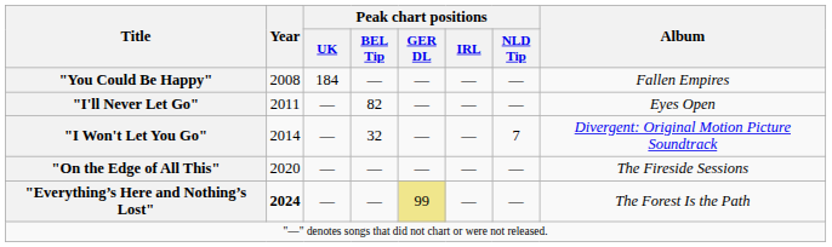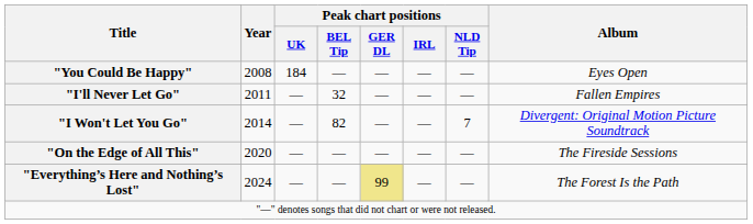 <table class="wikitable plainrowheaders" style="text-align:center;">
 <tr>
 <th scope="col" rowspan="2">Title</th>
 <th scope="col" rowspan="2">Year</th>
 <th scope="col" colspan="5">Peak chart positions</th>
 <th scope="col" rowspan="2">Album</th>
 </tr>
 <tr>
 <th scope="col" style="width:3em;font-size:90%;"><a href='#'>UK</a><br></th>
 <th scope="col" style="width:3em;font-size:90%;"><a href='#'>BEL<br>Tip</a><br></th>
 <th scope="col" style="width:3em;font-size:90%;"><a href='#'>GER<br>DL</a><br></th>
 <th scope="col" style="width:3em;font-size:90%;"><a href='#'>IRL</a><br></th>
 <th scope="col" style="width:3em;font-size:90%;"><a href='#'>NLD<br>Tip</a><br></th>
 </tr>
 <tr>
 <th scope="row">"You Could Be Happy"</th>
 <td>2008</td>
 <td>184</td>
 <td>—</td>
 <td>—</td>
 <td>—</td>
 <td>—</td>
-<td><em>Fallen Empires</em></td>
+<td><em>Eyes Open</em></td>
 </tr>
 <tr>
 <th scope="row">"I'll Never Let Go"</th>
 <td>2011</td>
 <td>—</td>
-<td>82</td>
+<td>32</td>
 <td>—</td>
 <td>—</td>
 <td>—</td>
-<td><em>Eyes Open</em></td>
+<td><em>Fallen Empires</em></td>
 </tr>
 <tr>
 <th scope="row">"I Won't Let You Go"</th>
 <td>2014</td>
 <td>—</td>
-<td>32</td>
+<td>82</td>
 <td>—</td>
 <td>—</td>
 <td>7</td>
 <td><em><a href='#'>Divergent: Original Motion Picture Soundtrack</a></em></td>
 </tr>
 <tr>
 <th scope="row">"On the Edge of All This"<br></th>
 <td>2020</td>
 <td>—</td>
 <td>—</td>
 <td>—</td>
 <td>—</td>
 <td>—</td>
 <td><em>The Fireside Sessions</em></td>
 </tr>
 <tr>
 <th scope="row">"Everything’s Here and Nothing’s Lost"</th>
-<td><strong>2024</strong></td>
+<td>2024</td>
 <td>—</td>
 <td>—</td>
 <td style="background: khaki;">99</td>
 <td>—</td>
 <td>—</td>
 <td><em>The Forest Is the Path</em></td>
 </tr>
 <tr>
 <td colspan="10" style="font-size:9pt">"—" denotes songs that did not chart or were not released.</td>
 </tr>
 </table>
